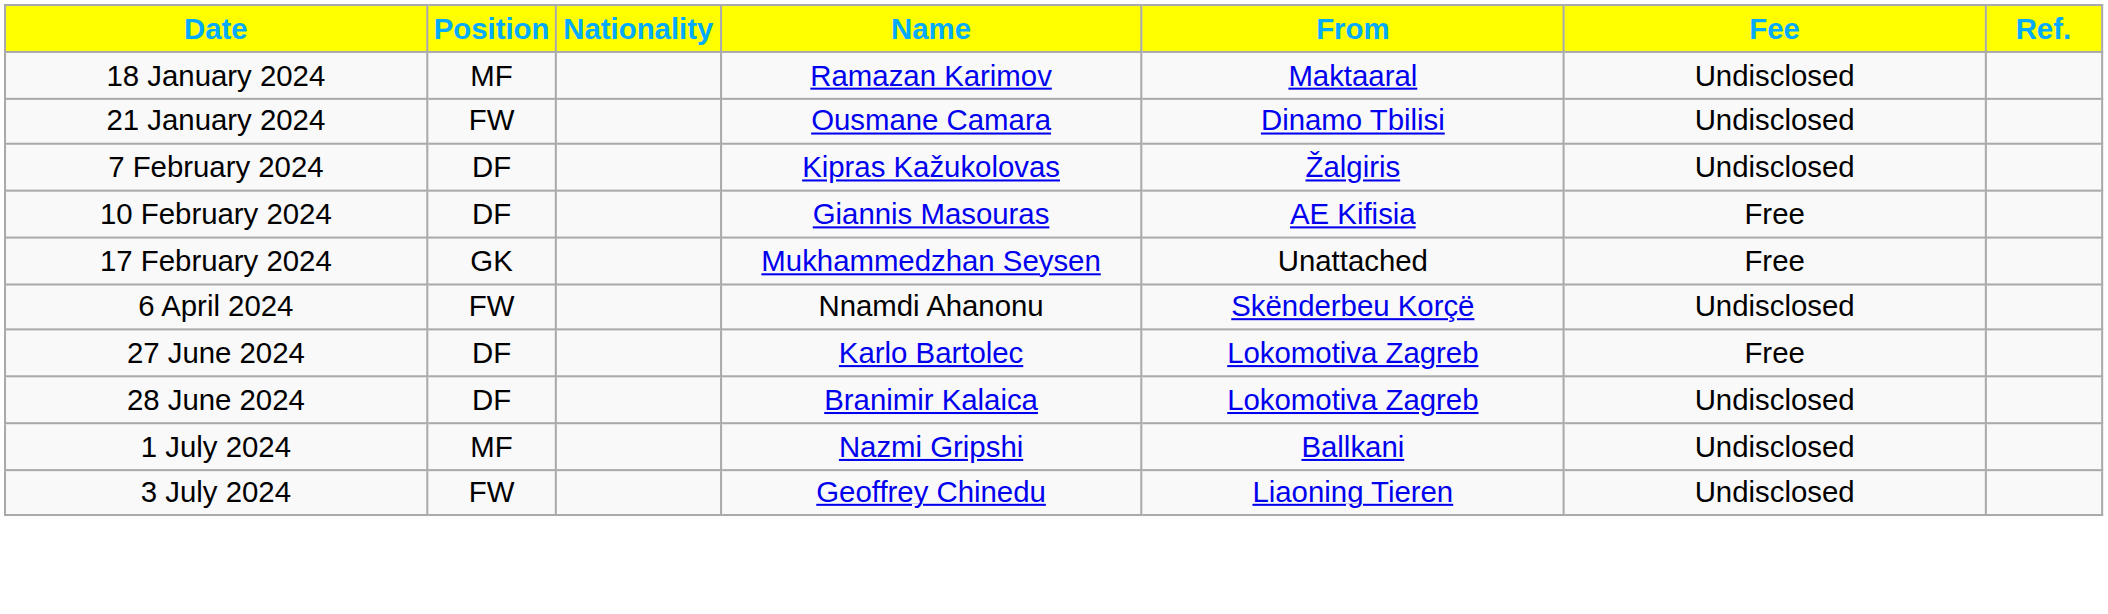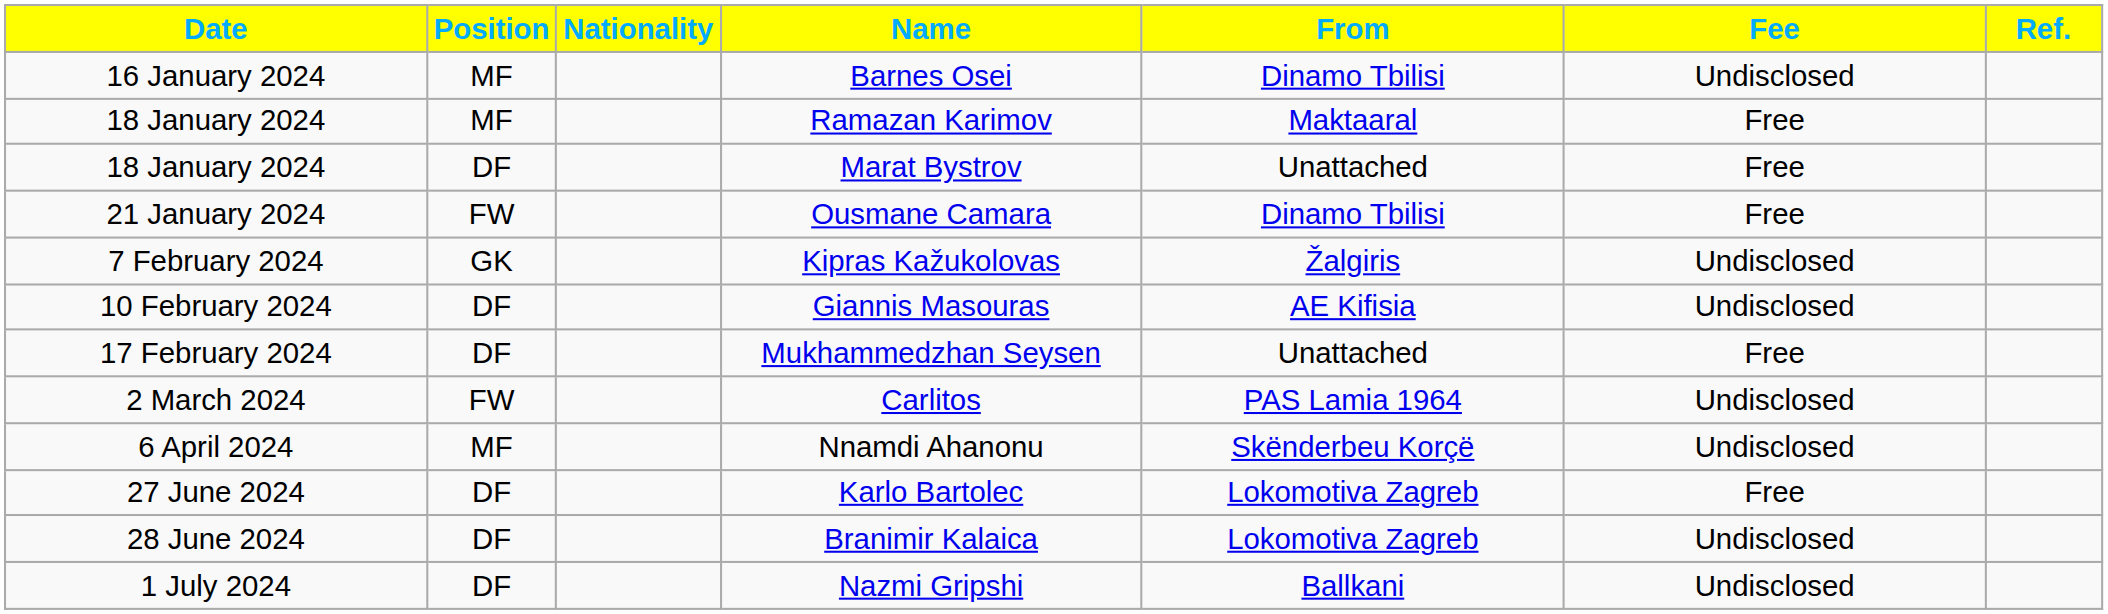 <table class="wikitable"  style="text-align:center; font-size:90%; ">
 <tr>
 <th style="background:#ffff00; color:#00AAFF; width:200px;">Date</th>
 <th style="background:#ffff00; color:#00AAFF; width:50px;">Position</th>
 <th style="background:#ffff00; color:#00AAFF; width:50px;">Nationality</th>
 <th style="background:#ffff00; color:#00AAFF; width:200px;">Name</th>
 <th style="background:#ffff00; color:#00AAFF; width:200px;">From</th>
 <th style="background:#ffff00; color:#00AAFF; width:200px;">Fee</th>
 <th style="background:#ffff00; color:#00AAFF; width:50px;">Ref.</th>
 </tr>
 <tr>
+<td>16 January 2024</td>
+<td>MF</td>
+<td></td>
+<td><a href='#'>Barnes Osei</a></td>
+<td><a href='#'>Dinamo Tbilisi</a></td>
+<td>Undisclosed</td>
+<td></td>
+</tr>
+<tr>
 <td>18 January 2024</td>
 <td>MF</td>
 <td></td>
 <td><a href='#'>Ramazan Karimov</a></td>
 <td><a href='#'>Maktaaral</a></td>
-<td>Undisclosed</td>
+<td>Free</td>
+<td></td>
+</tr>
+<tr>
+<td>18 January 2024</td>
+<td>DF</td>
+<td></td>
+<td><a href='#'>Marat Bystrov</a></td>
+<td>Unattached</td>
+<td>Free</td>
 <td></td>
 </tr>
 <tr>
 <td>21 January 2024</td>
 <td>FW</td>
 <td></td>
 <td><a href='#'>Ousmane Camara</a></td>
 <td><a href='#'>Dinamo Tbilisi</a></td>
-<td>Undisclosed</td>
+<td>Free</td>
 <td></td>
 </tr>
 <tr>
 <td>7 February 2024</td>
-<td>DF</td>
+<td>GK</td>
 <td></td>
 <td><a href='#'>Kipras Kažukolovas</a></td>
 <td><a href='#'>Žalgiris</a></td>
 <td>Undisclosed</td>
 <td></td>
 </tr>
 <tr>
 <td>10 February 2024</td>
 <td>DF</td>
 <td></td>
 <td><a href='#'>Giannis Masouras</a></td>
 <td><a href='#'>AE Kifisia</a></td>
-<td>Free</td>
+<td>Undisclosed</td>
 <td></td>
 </tr>
 <tr>
 <td>17 February 2024</td>
-<td>GK</td>
+<td>DF</td>
 <td></td>
 <td><a href='#'>Mukhammedzhan Seysen</a></td>
 <td>Unattached</td>
 <td>Free</td>
 <td></td>
 </tr>
 <tr>
+<td>2 March 2024</td>
+<td>FW</td>
+<td></td>
+<td><a href='#'>Carlitos</a></td>
+<td><a href='#'>PAS Lamia 1964</a></td>
+<td>Undisclosed</td>
+<td></td>
+</tr>
+<tr>
 <td>6 April 2024</td>
-<td>FW</td>
+<td>MF</td>
 <td></td>
 <td>Nnamdi Ahanonu</td>
 <td><a href='#'>Skënderbeu Korçë</a></td>
 <td>Undisclosed</td>
 <td></td>
 </tr>
 <tr>
 <td>27 June 2024</td>
 <td>DF</td>
 <td></td>
 <td><a href='#'>Karlo Bartolec</a></td>
 <td><a href='#'>Lokomotiva Zagreb</a></td>
 <td>Free</td>
 <td></td>
 </tr>
 <tr>
 <td>28 June 2024</td>
 <td>DF</td>
 <td></td>
 <td><a href='#'>Branimir Kalaica</a></td>
 <td><a href='#'>Lokomotiva Zagreb</a></td>
 <td>Undisclosed</td>
 <td></td>
 </tr>
 <tr>
 <td>1 July 2024</td>
-<td>MF</td>
+<td>DF</td>
 <td></td>
 <td><a href='#'>Nazmi Gripshi</a></td>
 <td><a href='#'>Ballkani</a></td>
 <td>Undisclosed</td>
 <td></td>
 </tr>
-<tr>
-<td>3 July 2024</td>
-<td>FW</td>
-<td></td>
-<td><a href='#'>Geoffrey Chinedu</a></td>
-<td><a href='#'>Liaoning Tieren</a></td>
-<td>Undisclosed</td>
-<td></td>
-</tr>
 </table>
